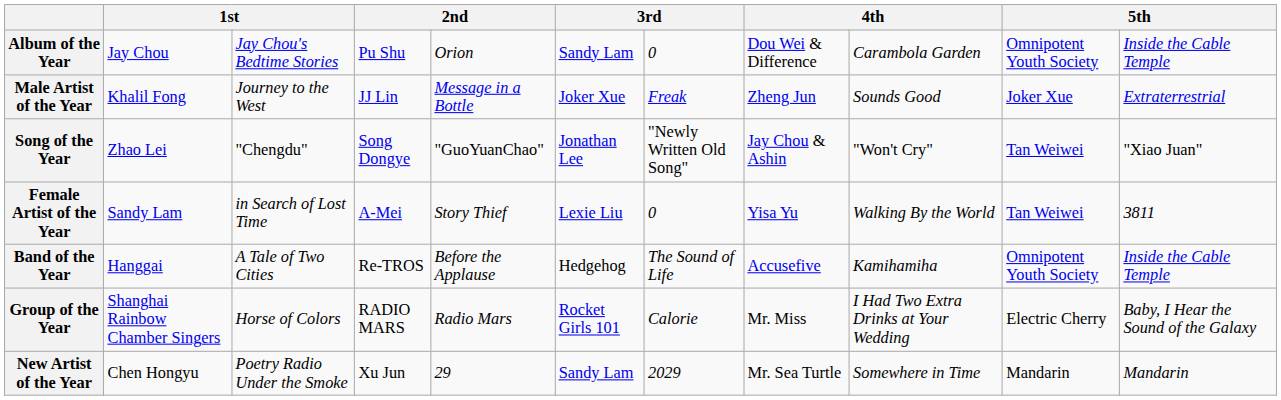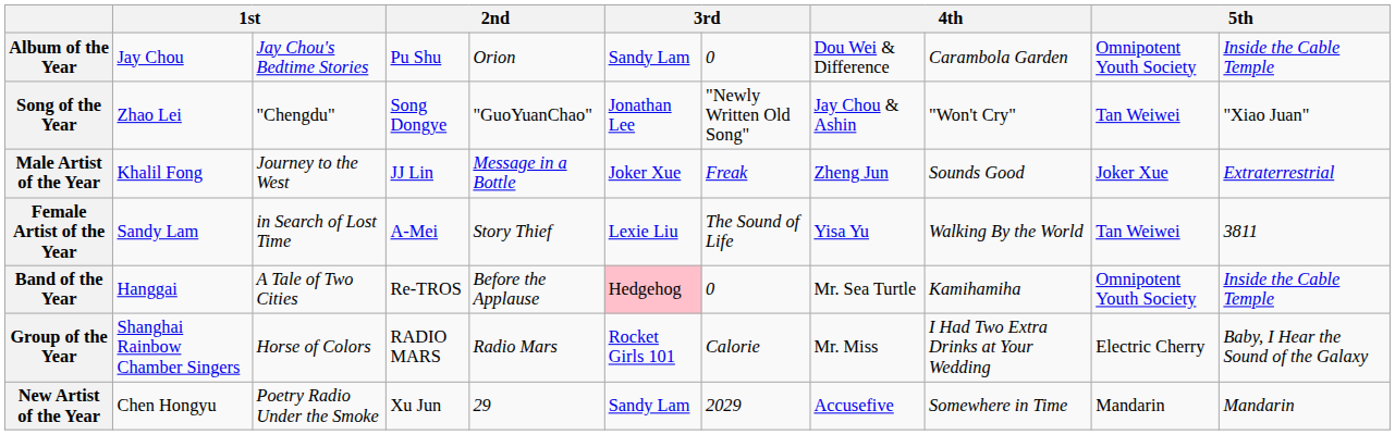 <table class="wikitable">
 <tr>
 <th></th>
 <th colspan="2">1st</th>
 <th colspan="2">2nd</th>
 <th colspan="2">3rd</th>
 <th colspan="2">4th</th>
 <th colspan="2">5th</th>
 </tr>
 <tr>
 <th>Album of the Year</th>
 <td><a href='#'>Jay Chou</a></td>
 <td><em><a href='#'>Jay Chou's Bedtime Stories</a></em></td>
 <td><a href='#'>Pu Shu</a></td>
 <td><em>Orion</em></td>
 <td><a href='#'>Sandy Lam</a></td>
 <td><em>0</em></td>
 <td><a href='#'>Dou Wei</a> & Difference</td>
 <td><em>Carambola Garden</em></td>
 <td><a href='#'>Omnipotent Youth Society</a></td>
 <td><em><a href='#'>Inside the Cable Temple</a></em></td>
 </tr>
 <tr>
+<th>Song of the Year</th>
+<td><a href='#'>Zhao Lei</a></td>
+<td>"Chengdu"</td>
+<td><a href='#'>Song Dongye</a></td>
+<td>"GuoYuanChao"</td>
+<td><a href='#'>Jonathan Lee</a></td>
+<td>"Newly Written Old Song"</td>
+<td><a href='#'>Jay Chou</a> & <a href='#'>Ashin</a></td>
+<td>"Won't Cry"</td>
+<td><a href='#'>Tan Weiwei</a></td>
+<td>"Xiao Juan"</td>
+</tr>
+<tr>
 <th>Male Artist of the Year</th>
 <td><a href='#'>Khalil Fong</a></td>
 <td><em>Journey to the West</em></td>
 <td><a href='#'>JJ Lin</a></td>
 <td><em><a href='#'>Message in a Bottle</a></em></td>
 <td><a href='#'>Joker Xue</a></td>
 <td><em><a href='#'>Freak</a></em></td>
 <td><a href='#'>Zheng Jun</a></td>
 <td><em>Sounds Good</em></td>
 <td><a href='#'>Joker Xue</a></td>
 <td><em><a href='#'>Extraterrestrial</a></em></td>
 </tr>
 <tr>
-<th>Song of the Year</th>
-<td><a href='#'>Zhao Lei</a></td>
-<td>"Chengdu"</td>
-<td><a href='#'>Song Dongye</a></td>
-<td>"GuoYuanChao"</td>
-<td><a href='#'>Jonathan Lee</a></td>
-<td>"Newly Written Old Song"</td>
-<td><a href='#'>Jay Chou</a> & <a href='#'>Ashin</a></td>
-<td>"Won't Cry"</td>
-<td><a href='#'>Tan Weiwei</a></td>
-<td>"Xiao Juan"</td>
-</tr>
-<tr>
 <th>Female Artist of the Year</th>
 <td><a href='#'>Sandy Lam</a></td>
 <td><em>in Search of Lost Time</em></td>
 <td><a href='#'>A-Mei</a></td>
 <td><em>Story Thief</em></td>
 <td><a href='#'>Lexie Liu</a></td>
-<td><em>0</em></td>
+<td><em>The Sound of Life</em></td>
 <td><a href='#'>Yisa Yu</a></td>
 <td><em>Walking By the World</em></td>
 <td><a href='#'>Tan Weiwei</a></td>
 <td><em>3811</em></td>
 </tr>
 <tr>
 <th>Band of the Year</th>
 <td><a href='#'>Hanggai</a></td>
 <td><em>A Tale of Two Cities</em></td>
 <td>Re-TROS</td>
 <td><em>Before the Applause</em></td>
-<td>Hedgehog</td>
-<td><em>The Sound of Life</em></td>
-<td><a href='#'>Accusefive</a></td>
+<td style="background: pink;">Hedgehog</td>
+<td><em>0</em></td>
+<td>Mr. Sea Turtle</td>
 <td><em>Kamihamiha</em></td>
 <td><a href='#'>Omnipotent Youth Society</a></td>
 <td><em><a href='#'>Inside the Cable Temple</a></em></td>
 </tr>
 <tr>
 <th>Group of the Year</th>
 <td><a href='#'>Shanghai Rainbow Chamber Singers</a></td>
 <td><em>Horse of Colors</em></td>
 <td>RADIO MARS</td>
 <td><em>Radio Mars</em></td>
 <td><a href='#'>Rocket Girls 101</a></td>
 <td><em>Calorie</em></td>
 <td>Mr. Miss</td>
 <td><em>I Had Two Extra Drinks at Your Wedding</em></td>
 <td>Electric Cherry</td>
 <td><em>Baby, I Hear the Sound of the Galaxy</em></td>
 </tr>
 <tr>
 <th>New Artist of the Year</th>
 <td>Chen Hongyu</td>
 <td><em>Poetry Radio Under the Smoke</em></td>
 <td>Xu Jun</td>
 <td><em>29</em></td>
 <td><a href='#'>Sandy Lam</a></td>
 <td><em>2029</em></td>
-<td>Mr. Sea Turtle</td>
+<td><a href='#'>Accusefive</a></td>
 <td><em>Somewhere in Time</em></td>
 <td>Mandarin</td>
 <td><em>Mandarin</em></td>
 </tr>
 </table>
